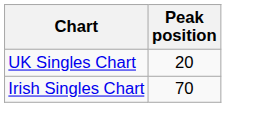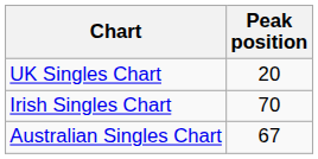 <table class="wikitable">
 <tr>
 <th align="left">Chart</th>
 <th align="center">Peak <br>position</th>
 </tr>
 <tr>
 <td align="left"><a href='#'>UK Singles Chart</a></td>
 <td align="center">20</td>
 </tr>
 <tr>
 <td align="left"><a href='#'>Irish Singles Chart</a></td>
 <td align="center">70</td>
 </tr>
+<tr>
+<td align="left"><a href='#'>Australian Singles Chart</a></td>
+<td align="center">67</td>
+</tr>
 </table>
